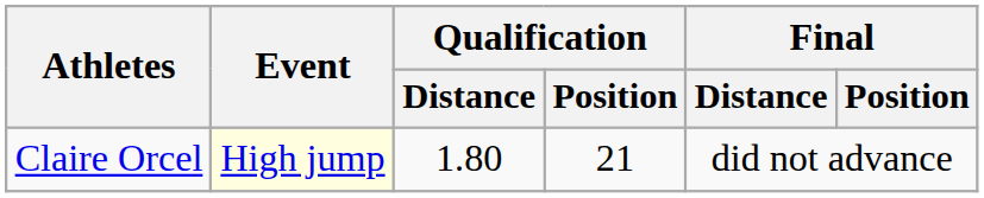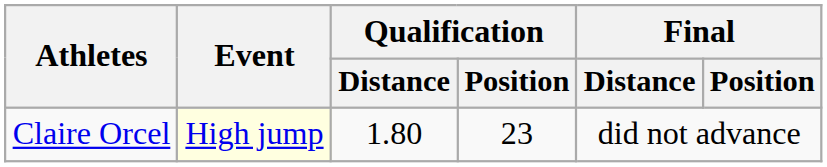 <table class=wikitable style="font-size:90%">
 <tr>
 <th rowspan="2">Athletes</th>
 <th rowspan="2">Event</th>
 <th colspan="2">Qualification</th>
 <th colspan="2">Final</th>
 </tr>
 <tr style="font-size:95%">
 <th>Distance</th>
 <th>Position</th>
 <th>Distance</th>
 <th>Position</th>
 </tr>
 <tr>
 <td><a href='#'>Claire Orcel</a></td>
 <td style="background: lightyellow;"><a href='#'>High jump</a></td>
 <td align=center>1.80</td>
-<td align=center>21</td>
+<td align=center>23</td>
 <td align=center colspan=2>did not advance</td>
 </tr>
 </table>
